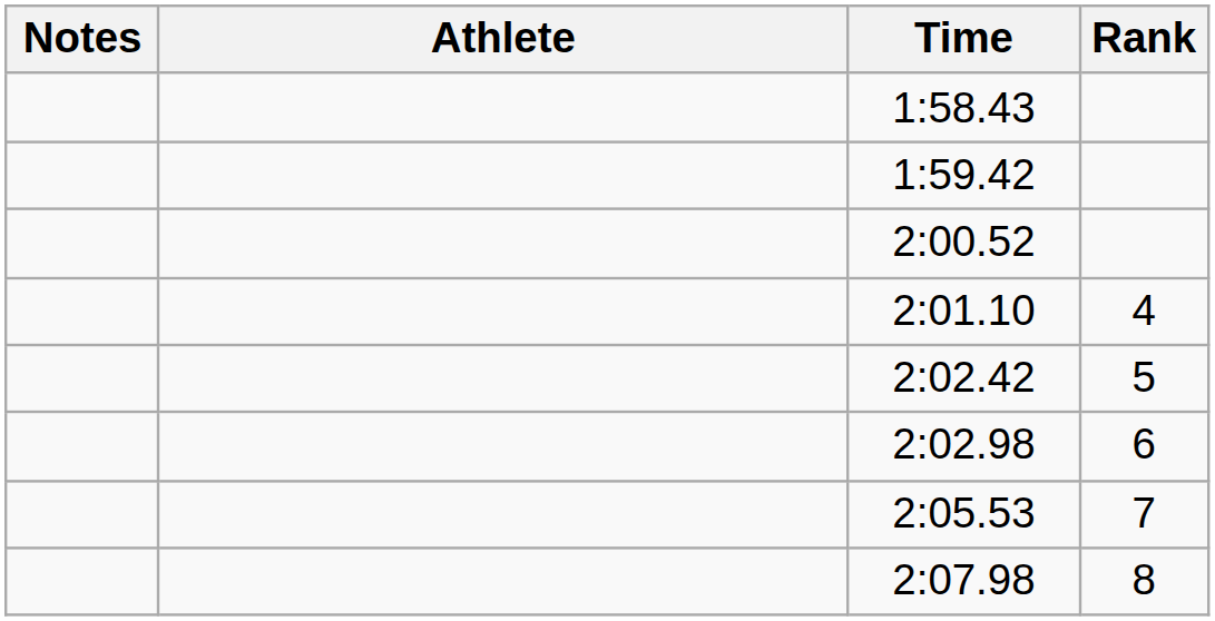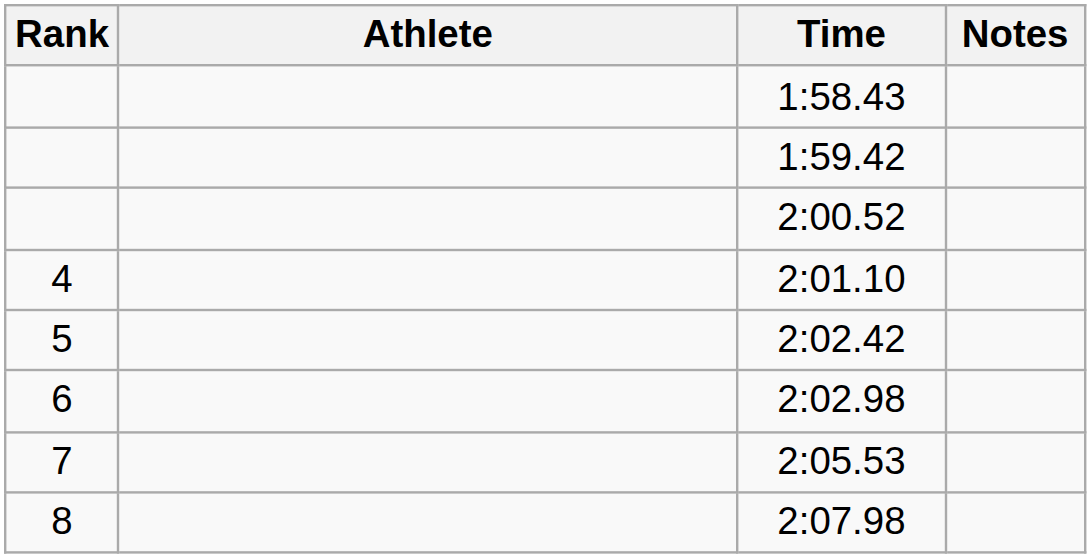 <table class="wikitable" style="text-align:center">
 <tr>
-<th width=50>Notes</th>
+<th width=40>Rank</th>
 <th width=250>Athlete</th>
 <th width=80>Time</th>
-<th width=40>Rank</th>
+<th width=50>Notes</th>
 </tr>
 <tr>
 <td></td>
 <td align=left></td>
 <td>1:58.43</td>
 <td></td>
 </tr>
 <tr>
 <td></td>
 <td align=left></td>
 <td>1:59.42</td>
 <td></td>
 </tr>
 <tr>
 <td></td>
 <td align=left></td>
 <td>2:00.52</td>
 <td></td>
 </tr>
 <tr>
-<td></td>
+<td>4</td>
 <td align=left></td>
 <td>2:01.10</td>
-<td>4</td>
+<td></td>
 </tr>
 <tr>
-<td></td>
+<td>5</td>
 <td align=left></td>
 <td>2:02.42</td>
-<td>5</td>
+<td></td>
 </tr>
 <tr>
-<td></td>
+<td>6</td>
 <td align=left></td>
 <td>2:02.98</td>
-<td>6</td>
+<td></td>
 </tr>
 <tr>
-<td></td>
+<td>7</td>
 <td align=left></td>
 <td>2:05.53</td>
-<td>7</td>
+<td></td>
 </tr>
 <tr>
-<td></td>
+<td>8</td>
 <td align=left></td>
 <td>2:07.98</td>
-<td>8</td>
+<td></td>
 </tr>
 </table>
